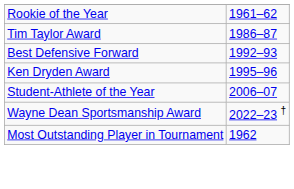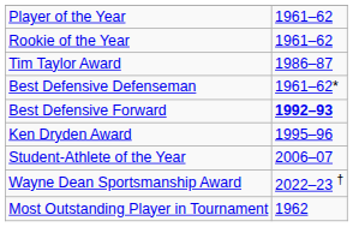 <table class="wikitable">
 <tr>
+</tr>
+<tr>
+<td><a href='#'>Player of the Year</a></td>
+<td><a href='#'>1961–62</a></td>
 </tr>
 <tr>
 <td><a href='#'>Rookie of the Year</a></td>
 <td><a href='#'>1961–62</a></td>
 </tr>
 <tr>
 <td><a href='#'>Tim Taylor Award</a></td>
 <td><a href='#'>1986–87</a></td>
 </tr>
 <tr>
+<td><a href='#'>Best Defensive Defenseman</a></td>
+<td><a href='#'>1961–62</a>*</td>
+</tr>
+<tr>
 <td><a href='#'>Best Defensive Forward</a></td>
-<td><a href='#'>1992–93</a></td>
+<td><strong><a href='#'>1992–93</a></strong></td>
 </tr>
 <tr>
 <td><a href='#'>Ken Dryden Award</a></td>
 <td><a href='#'>1995–96</a></td>
 </tr>
 <tr>
 <td><a href='#'>Student-Athlete of the Year</a></td>
 <td><a href='#'>2006–07</a></td>
 </tr>
 <tr>
 <td><a href='#'>Wayne Dean Sportsmanship Award</a></td>
 <td><a href='#'>2022–23</a> <sup>†</sup></td>
 </tr>
 <tr>
 <td><a href='#'>Most Outstanding Player in Tournament</a></td>
 <td><a href='#'>1962</a></td>
 </tr>
 </table>
